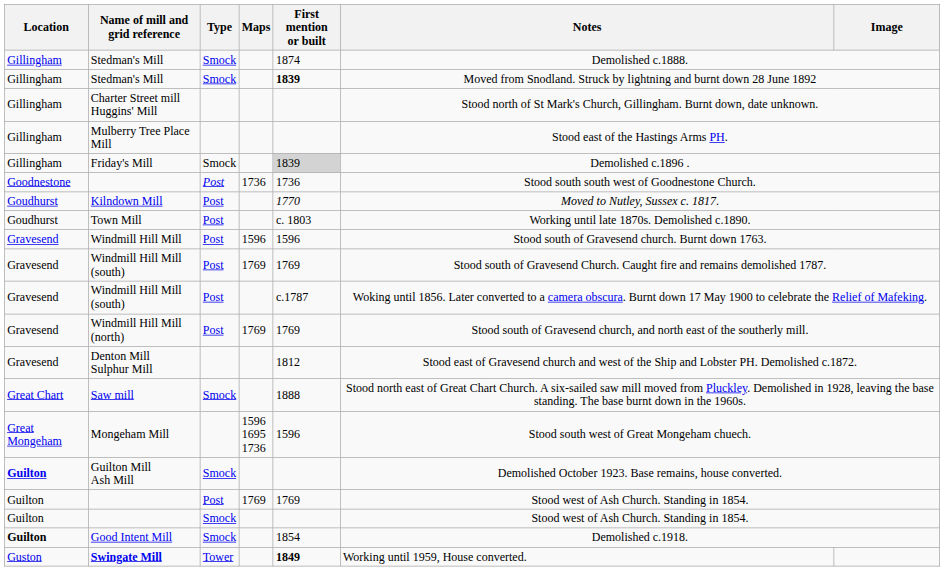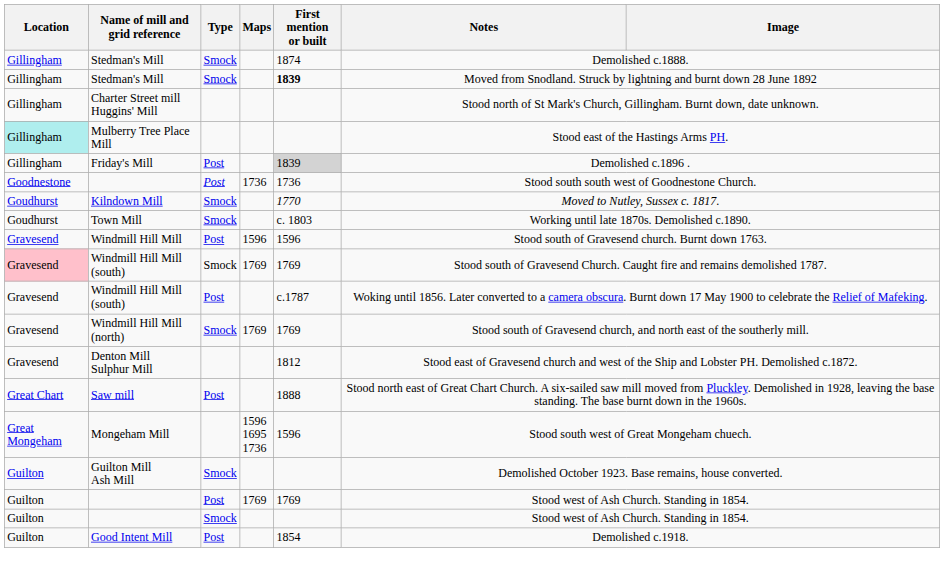 <table class="wikitable">
 <tr>
 <th>Location</th>
 <th>Name of mill and<br>grid reference</th>
 <th>Type</th>
 <th>Maps</th>
 <th>First mention<br>or built</th>
 <th>Notes</th>
 <th>Image</th>
 </tr>
 <tr>
 <td><a href='#'>Gillingham</a></td>
 <td>Stedman's Mill<br></td>
 <td><a href='#'>Smock</a></td>
 <td></td>
 <td>1874</td>
 <td colspan="2" style="text-align:center;">Demolished c.1888.</td>
 </tr>
 <tr>
 <td>Gillingham</td>
 <td>Stedman's Mill<br></td>
 <td><a href='#'>Smock</a></td>
 <td></td>
 <td><strong>1839</strong></td>
 <td colspan="2" style="text-align:center;">Moved from Snodland. Struck by lightning and burnt down 28 June 1892</td>
 </tr>
 <tr>
 <td>Gillingham</td>
 <td>Charter Street mill<br>Huggins' Mill</td>
 <td></td>
 <td></td>
 <td></td>
 <td colspan="2" style="text-align:center;">Stood  north of St Mark's Church, Gillingham. Burnt down, date unknown.</td>
 </tr>
 <tr>
-<td>Gillingham</td>
+<td style="background: paleturquoise;">Gillingham</td>
 <td>Mulberry Tree Place Mill<br></td>
 <td></td>
 <td></td>
 <td></td>
 <td colspan="2" style="text-align:center;">Stood  east of the Hastings Arms <a href='#'>PH</a>.</td>
 </tr>
 <tr>
 <td>Gillingham</td>
 <td>Friday's Mill<br></td>
-<td>Smock</td>
+<td><a href='#'>Post</a></td>
 <td></td>
 <td style="background: lightgrey;">1839</td>
 <td colspan="2" style="text-align:center;">Demolished c.1896 .</td>
 </tr>
 <tr>
 <td><a href='#'>Goodnestone</a></td>
 <td></td>
 <td><em><a href='#'>Post</a></em></td>
 <td>1736</td>
 <td>1736</td>
 <td colspan="2" style="text-align:center;">Stood south south west of Goodnestone Church.</td>
 </tr>
 <tr>
 <td><a href='#'>Goudhurst</a></td>
 <td><a href='#'>Kilndown Mill</a></td>
-<td><a href='#'>Post</a></td>
+<td><a href='#'>Smock</a></td>
 <td></td>
 <td><em>1770</em></td>
 <td colspan="2" style="text-align:center;"><em>Moved to Nutley, Sussex c. 1817</em>.</td>
 </tr>
 <tr>
 <td>Goudhurst</td>
 <td>Town Mill<br></td>
-<td><a href='#'>Post</a></td>
+<td><a href='#'>Smock</a></td>
 <td></td>
 <td>c. 1803</td>
 <td colspan="2" style="text-align:center;">Working until late 1870s. Demolished c.1890.</td>
 </tr>
 <tr>
 <td><a href='#'>Gravesend</a></td>
 <td>Windmill Hill Mill</td>
 <td><a href='#'>Post</a></td>
 <td>1596</td>
 <td>1596</td>
 <td colspan="2" style="text-align:center;">Stood  south of Gravesend church. Burnt down 1763.</td>
 </tr>
 <tr>
-<td>Gravesend</td>
+<td style="background: pink;">Gravesend</td>
 <td>Windmill Hill Mill (south)</td>
-<td><a href='#'>Post</a></td>
+<td>Smock</td>
 <td>1769</td>
 <td>1769</td>
 <td colspan="2" style="text-align:center;">Stood  south of Gravesend Church. Caught fire and remains demolished 1787.</td>
 </tr>
 <tr>
 <td>Gravesend</td>
 <td>Windmill Hill Mill (south)</td>
 <td><a href='#'>Post</a></td>
 <td></td>
 <td>c.1787</td>
 <td colspan="2" style="text-align:center;">Woking until 1856. Later converted to a <a href='#'>camera obscura</a>. Burnt down 17 May 1900 to celebrate the <a href='#'>Relief of Mafeking</a>.</td>
 </tr>
 <tr>
 <td>Gravesend</td>
 <td>Windmill Hill Mill (north)</td>
-<td><a href='#'>Post</a></td>
+<td><a href='#'>Smock</a></td>
 <td>1769</td>
 <td>1769</td>
 <td colspan="2" style="text-align:center;">Stood  south of Gravesend church, and  north east of the southerly mill.</td>
 </tr>
 <tr>
 <td>Gravesend</td>
 <td>Denton Mill<br>Sulphur Mill</td>
 <td></td>
 <td></td>
 <td>1812</td>
 <td colspan="2" style="text-align:center;">Stood  east of Gravesend church and  west of the Ship and Lobster PH. Demolished c.1872.</td>
 </tr>
 <tr>
 <td><a href='#'>Great Chart</a></td>
 <td><a href='#'>Saw mill</a></td>
-<td><a href='#'>Smock</a></td>
+<td><a href='#'>Post</a></td>
 <td></td>
 <td>1888</td>
 <td colspan="2" style="text-align:center;">Stood  north east of Great Chart Church. A six-sailed saw mill moved from <a href='#'>Pluckley</a>. Demolished in 1928, leaving the base standing. The base burnt down in the 1960s.</td>
 </tr>
 <tr>
 <td><a href='#'>Great Mongeham</a></td>
 <td>Mongeham Mill</td>
 <td></td>
 <td>1596<br>1695<br>1736</td>
 <td>1596</td>
 <td colspan="2" style="text-align:center;">Stood south west of Great Mongeham chuech.</td>
 </tr>
 <tr>
-<td><strong><a href='#'>Guilton</a></strong></td>
+<td><a href='#'>Guilton</a></td>
 <td>Guilton Mill <br> Ash Mill <br> </td>
 <td><a href='#'>Smock</a></td>
 <td></td>
 <td></td>
 <td colspan="2" style="text-align:center;">Demolished October 1923. Base remains, house converted.</td>
 </tr>
 <tr>
 <td>Guilton</td>
 <td></td>
 <td><a href='#'>Post</a></td>
 <td>1769</td>
 <td>1769</td>
 <td colspan="2" style="text-align:center;">Stood  west of Ash Church. Standing in 1854.</td>
 </tr>
 <tr>
 <td>Guilton</td>
 <td></td>
 <td><a href='#'>Smock</a></td>
 <td></td>
 <td></td>
 <td colspan="2" style="text-align:center;">Stood  west of Ash Church. Standing in 1854.</td>
 </tr>
 <tr>
-<td><strong>Guilton</strong></td>
+<td>Guilton</td>
 <td><a href='#'>Good Intent Mill</a><br></td>
-<td><a href='#'>Smock</a></td>
+<td><a href='#'>Post</a></td>
 <td></td>
 <td>1854</td>
 <td colspan="2" style="text-align:center;">Demolished c.1918.</td>
 </tr>
-<tr>
-<td><a href='#'>Guston</a></td>
-<td><strong><a href='#'>Swingate Mill</a></strong><br></td>
-<td><a href='#'>Tower</a></td>
-<td></td>
-<td><strong>1849</strong></td>
-<td>Working until 1959, House converted.</td>
-<td></td>
-</tr>
 </table>
